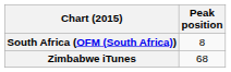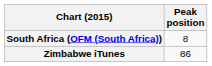 <table class="wikitable plainrowheaders" style="text-align:center">
 <tr>
 <th>Chart (2015)</th>
 <th>Peak<br>position</th>
 </tr>
 <tr>
 <th scope="row">South Africa (<a href='#'>OFM (South Africa)</a>)</th>
 <td>8</td>
 </tr>
 <tr>
 <th scope="row">Zimbabwe iTunes </th>
-<td>68</td>
+<td>86</td>
 </tr>
 </table>
